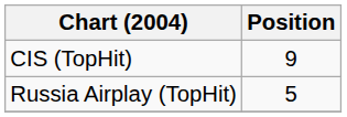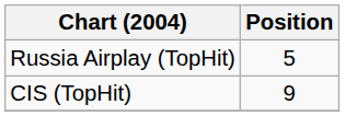 <table class="wikitable">
 <tr>
 <th>Chart (2004)</th>
 <th>Position</th>
 </tr>
 <tr>
+<td>Russia Airplay (TopHit)</td>
+<td align="center">5</td>
+</tr>
+<tr>
 <td>CIS (TopHit)</td>
 <td style="text-align:center;">9</td>
 </tr>
 <tr>
-<td>Russia Airplay (TopHit)</td>
-<td align="center">5</td>
-</tr>
-<tr>
 </tr>
 </table>
